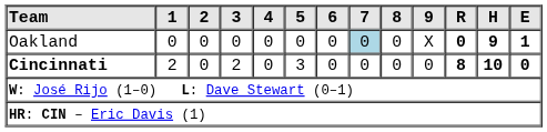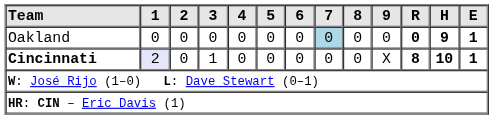 <table border="1" cellspacing="0"  style="width:425px; margin-left:3em;">
 <tr style="text-align:center; background:#e6e6e6;">
 <th style="text-align:left; width:28%;">Team</th>
 <th width=6%>1</th>
 <th width=6%>2</th>
 <th width=6%>3</th>
 <th width=6%>4</th>
 <th width=6%>5</th>
 <th width=6%>6</th>
 <th width=6%>7</th>
 <th width=6%>8</th>
 <th width=6%>9</th>
 <th width=6%>R</th>
 <th width=6%>H</th>
 <th width=6%>E</th>
 </tr>
 <tr style="text-align:center;">
 <td align=left>Oakland</td>
 <td>0</td>
 <td>0</td>
 <td>0</td>
 <td>0</td>
 <td>0</td>
 <td>0</td>
 <td style="background: lightblue;">0</td>
 <td>0</td>
-<td>X</td>
+<td>0</td>
 <td><strong>0</strong></td>
 <td><strong>9</strong></td>
 <td><strong>1</strong></td>
 </tr>
 <tr style="text-align:center;">
 <td align=left><strong>Cincinnati</strong></td>
-<td>2</td>
+<td style="background: lavender;">2</td>
 <td>0</td>
-<td>2</td>
-<td>0</td>
-<td>3</td>
+<td>1</td>
 <td>0</td>
 <td>0</td>
 <td>0</td>
 <td>0</td>
+<td>0</td>
+<td>X</td>
 <td><strong>8</strong></td>
 <td><strong>10</strong></td>
-<td><strong>0</strong></td>
+<td><strong>1</strong></td>
 </tr>
 <tr style="text-align:left;">
 <td colspan=13><small><strong>W</strong>: <a href='#'>José Rijo</a> (1–0)   <strong>L</strong>: <a href='#'>Dave Stewart</a> (0–1)  </small></td>
 </tr>
 <tr style="text-align:left;">
 <td colspan=13><small><strong>HR</strong>: <strong>CIN</strong> – <a href='#'>Eric Davis</a> (1)</small></td>
 </tr>
 </table>
